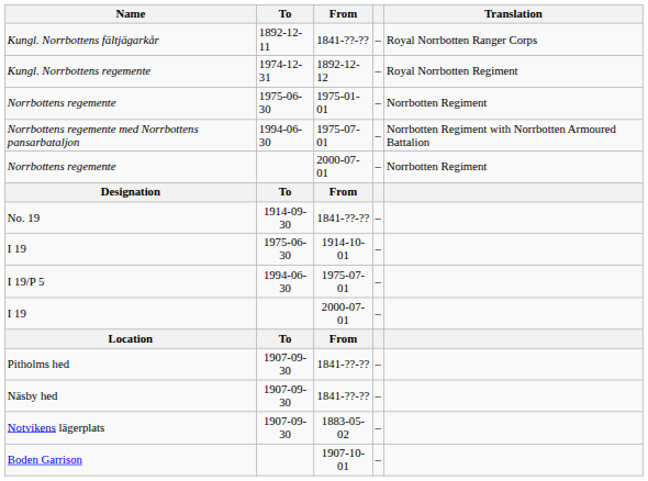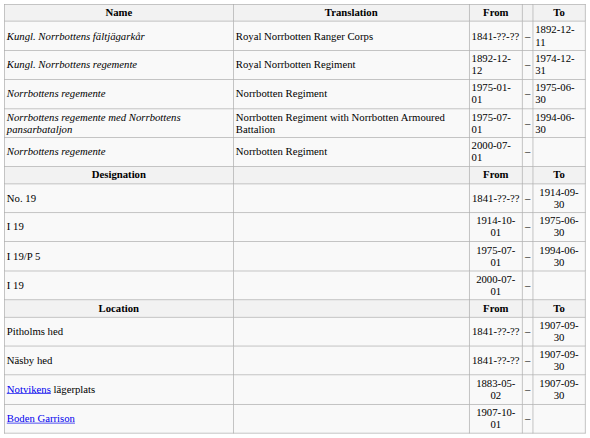 <table class="wikitable">
 <tr>
 <th style="font-weight:bold;">Name</th>
-<th style="text-align: center; font-weight:bold;">To</th>
+<th style="font-weight:bold;">Translation</th>
 <th style="text-align: center; font-weight:bold;">From</th>
 <th></th>
-<th style="font-weight:bold;">Translation</th>
+<th style="text-align: center; font-weight:bold;">To</th>
 </tr>
 <tr>
 <td style="font-style:italic;">Kungl. Norrbottens fältjägarkår</td>
-<td>1892-12-11</td>
+<td>Royal Norrbotten Ranger Corps</td>
 <td>1841-??-??</td>
 <td>–</td>
-<td>Royal Norrbotten Ranger Corps</td>
+<td>1892-12-11</td>
 </tr>
 <tr>
 <td style="font-style:italic;">Kungl. Norrbottens regemente</td>
-<td>1974-12-31</td>
+<td>Royal Norrbotten Regiment</td>
 <td>1892-12-12</td>
 <td>–</td>
-<td>Royal Norrbotten Regiment</td>
+<td>1974-12-31</td>
 </tr>
 <tr>
 <td style="font-style:italic;">Norrbottens regemente</td>
-<td>1975-06-30</td>
+<td>Norrbotten Regiment</td>
 <td>1975-01-01</td>
 <td>–</td>
-<td>Norrbotten Regiment</td>
+<td>1975-06-30</td>
 </tr>
 <tr>
 <td style="font-style:italic;">Norrbottens regemente med Norrbottens pansarbataljon</td>
-<td>1994-06-30</td>
+<td>Norrbotten Regiment with Norrbotten Armoured Battalion</td>
 <td>1975-07-01</td>
 <td>–</td>
-<td>Norrbotten Regiment with Norrbotten Armoured Battalion</td>
+<td>1994-06-30</td>
 </tr>
 <tr>
 <td style="font-style:italic;">Norrbottens regemente</td>
-<td></td>
+<td>Norrbotten Regiment</td>
 <td>2000-07-01</td>
 <td>–</td>
-<td>Norrbotten Regiment</td>
+<td></td>
 </tr>
 <tr>
 <th style="font-weight:bold;">Designation</th>
-<th style="text-align: center; font-weight:bold;">To</th>
+<th style="font-weight:bold;"></th>
 <th style="text-align: center; font-weight:bold;">From</th>
 <th></th>
-<th style="font-weight:bold;"></th>
+<th style="text-align: center; font-weight:bold;">To</th>
 </tr>
 <tr>
 <td>No. 19</td>
-<td style="text-align: center;">1914-09-30</td>
+<td></td>
 <td style="text-align: center;">1841-??-??</td>
 <td style="text-align: center;">–</td>
-<td></td>
+<td style="text-align: center;">1914-09-30</td>
 </tr>
 <tr>
 <td>I 19</td>
-<td style="text-align: center;">1975-06-30</td>
+<td></td>
 <td style="text-align: center;">1914-10-01</td>
 <td style="text-align: center;">–</td>
-<td></td>
+<td style="text-align: center;">1975-06-30</td>
 </tr>
 <tr>
 <td>I 19/P 5</td>
-<td style="text-align: center;">1994-06-30</td>
+<td></td>
 <td style="text-align: center;">1975-07-01</td>
 <td style="text-align: center;">–</td>
-<td></td>
+<td style="text-align: center;">1994-06-30</td>
 </tr>
 <tr>
 <td>I 19</td>
-<td style="text-align: center;"></td>
+<td></td>
 <td style="text-align: center;">2000-07-01</td>
 <td style="text-align: center;">–</td>
-<td></td>
+<td style="text-align: center;"></td>
 </tr>
 <tr>
 <th style="font-weight:bold;">Location</th>
-<th style="text-align: center; font-weight:bold;">To</th>
+<th style="font-weight:bold;"></th>
 <th style="text-align: center; font-weight:bold;">From</th>
 <th></th>
-<th style="font-weight:bold;"></th>
+<th style="text-align: center; font-weight:bold;">To</th>
 </tr>
 <tr>
 <td>Pitholms hed</td>
-<td style="text-align: center;">1907-09-30</td>
+<td></td>
 <td style="text-align: center;">1841-??-??</td>
 <td style="text-align: center;">–</td>
-<td></td>
+<td style="text-align: center;">1907-09-30</td>
 </tr>
 <tr>
 <td>Näsby hed</td>
-<td style="text-align: center;">1907-09-30</td>
+<td></td>
 <td style="text-align: center;">1841-??-??</td>
 <td style="text-align: center;">–</td>
-<td></td>
+<td style="text-align: center;">1907-09-30</td>
 </tr>
 <tr>
 <td><a href='#'>Notvikens</a> lägerplats</td>
-<td style="text-align: center;">1907-09-30</td>
+<td></td>
 <td style="text-align: center;">1883-05-02</td>
 <td style="text-align: center;">–</td>
-<td></td>
+<td style="text-align: center;">1907-09-30</td>
 </tr>
 <tr>
 <td><a href='#'>Boden Garrison</a></td>
-<td style="text-align: center;"></td>
+<td></td>
 <td style="text-align: center;">1907-10-01</td>
 <td style="text-align: center;">–</td>
-<td></td>
+<td style="text-align: center;"></td>
 </tr>
 </table>
